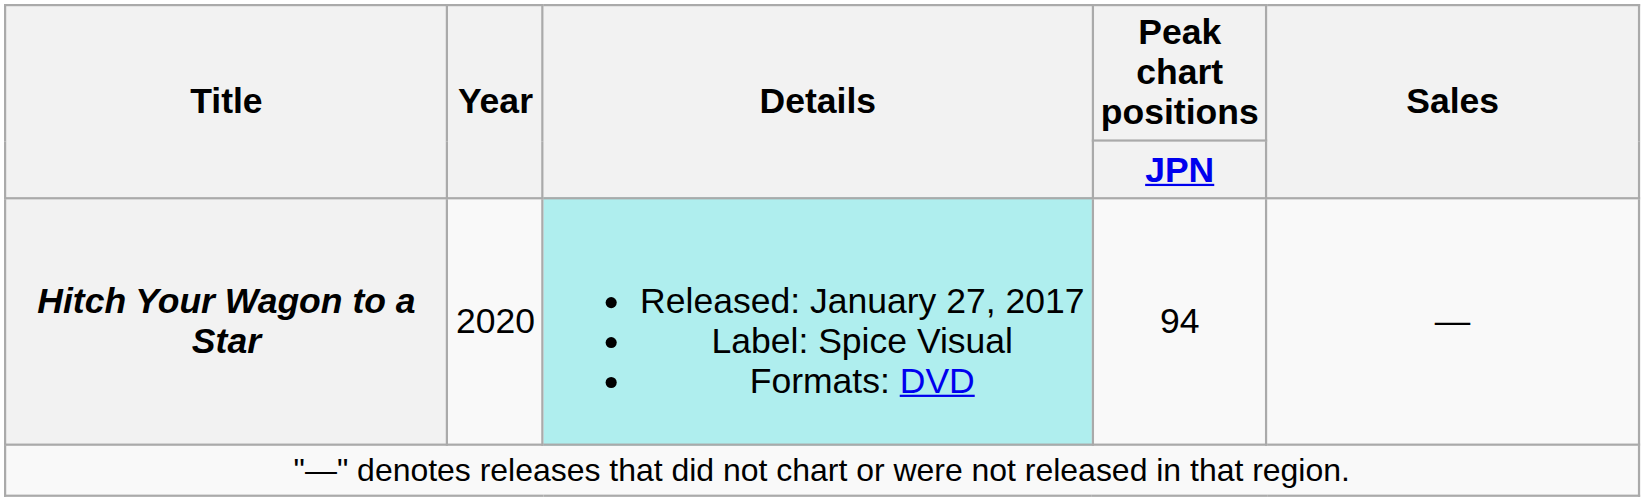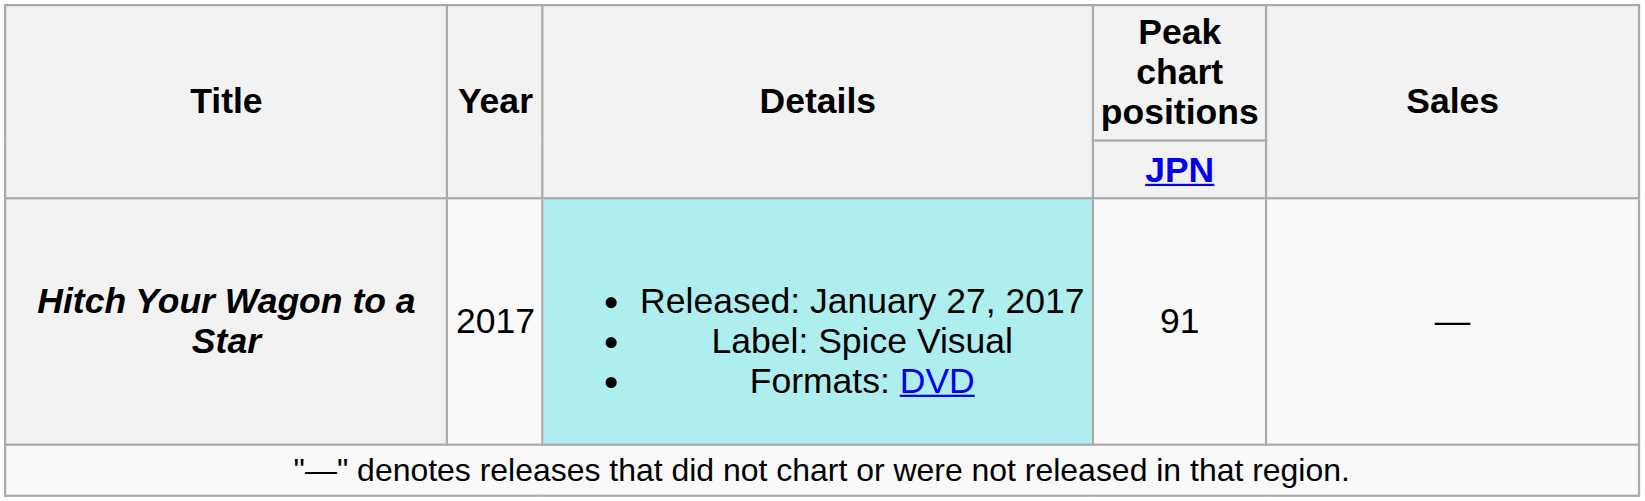 <table class="wikitable plainrowheaders" style="text-align:center;">
 <tr>
 <th rowspan="2" style="width:12em;">Title</th>
 <th rowspan="2">Year</th>
 <th rowspan="2">Details</th>
 <th colspan="1">Peak chart positions</th>
 <th rowspan="2" style="width:10em;">Sales</th>
 </tr>
 <tr>
 <th width="30"><a href='#'>JPN</a></th>
 </tr>
 <tr>
 <th scope="row"><em>Hitch Your Wagon to a Star</em></th>
-<td>2020</td>
+<td>2017</td>
 <td style="background: paleturquoise;"><br><ul><li>Released: January 27, 2017</li><li>Label: Spice Visual</li><li>Formats: <a href='#'>DVD</a></li></ul></td>
-<td>94</td>
+<td>91</td>
 <td>—</td>
 </tr>
 <tr>
 <td colspan="6" style="font-size:90%;">"—" denotes releases that did not chart or were not released in that region.</td>
 </tr>
 </table>
